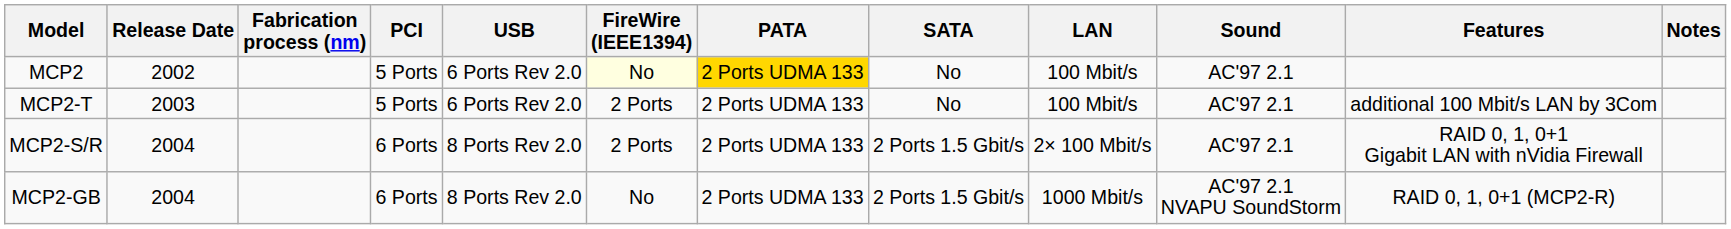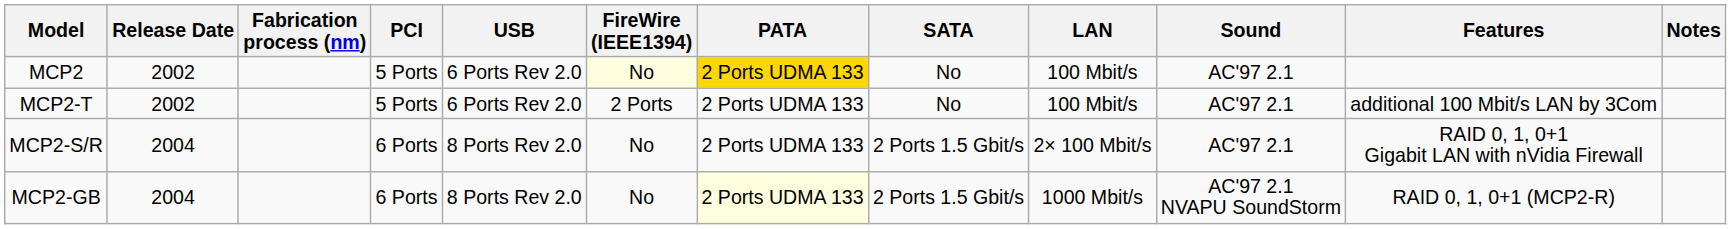 <table class="wikitable" style="font-size: 85%; text-align: center; width: auto;">
 <tr>
 <th>Model</th>
 <th>Release Date</th>
 <th>Fabrication<br>process (<a href='#'>nm</a>)</th>
 <th>PCI</th>
 <th>USB</th>
 <th>FireWire<br>(IEEE1394)</th>
 <th>PATA</th>
 <th>SATA</th>
 <th>LAN</th>
 <th>Sound</th>
 <th>Features</th>
 <th>Notes</th>
 </tr>
 <tr>
 <td>MCP2</td>
 <td>2002</td>
 <td></td>
 <td>5 Ports</td>
 <td>6 Ports Rev 2.0</td>
 <td style="background: lightyellow;">No</td>
 <td style="background: gold;">2 Ports UDMA 133</td>
 <td>No</td>
 <td>100 Mbit/s</td>
 <td>AC'97 2.1</td>
 <td></td>
 <td></td>
 </tr>
 <tr>
 <td>MCP2-T</td>
-<td>2003</td>
+<td>2002</td>
 <td></td>
 <td>5 Ports</td>
 <td>6 Ports Rev 2.0</td>
 <td>2 Ports</td>
 <td>2 Ports UDMA 133</td>
 <td>No</td>
 <td>100 Mbit/s</td>
 <td>AC'97 2.1</td>
 <td>additional 100 Mbit/s LAN by 3Com</td>
 <td></td>
 </tr>
 <tr>
 <td>MCP2-S/R</td>
 <td>2004</td>
 <td></td>
 <td>6 Ports</td>
 <td>8 Ports Rev 2.0</td>
-<td>2 Ports</td>
+<td>No</td>
 <td>2 Ports UDMA 133</td>
 <td>2 Ports 1.5 Gbit/s</td>
 <td>2× 100 Mbit/s</td>
 <td>AC'97 2.1</td>
 <td>RAID 0, 1, 0+1<br>Gigabit LAN with nVidia Firewall</td>
 <td></td>
 </tr>
 <tr>
 <td>MCP2-GB</td>
 <td>2004</td>
 <td></td>
 <td>6 Ports</td>
 <td>8 Ports Rev 2.0</td>
 <td>No</td>
-<td>2 Ports UDMA 133</td>
+<td style="background: lightyellow;">2 Ports UDMA 133</td>
 <td>2 Ports 1.5 Gbit/s</td>
 <td>1000 Mbit/s</td>
 <td>AC'97 2.1<br>NVAPU SoundStorm</td>
 <td>RAID 0, 1, 0+1 (MCP2-R)</td>
 <td></td>
 </tr>
 </table>
